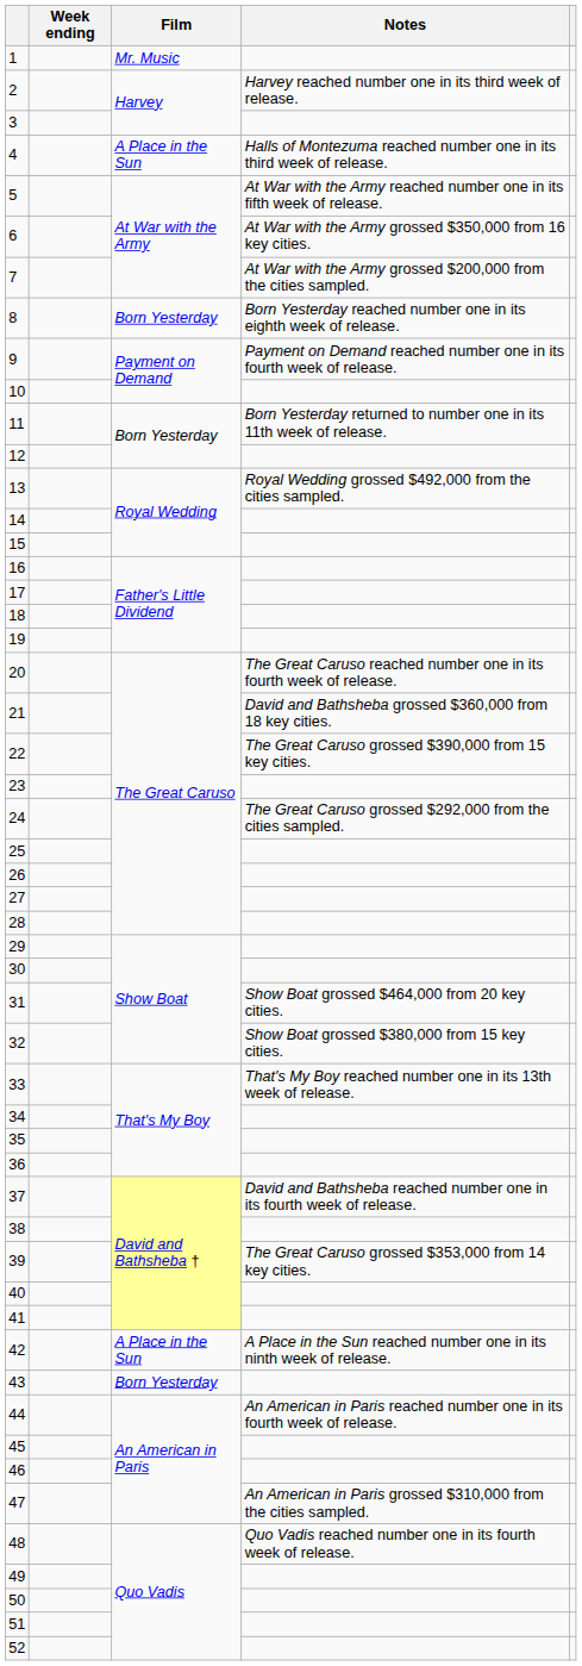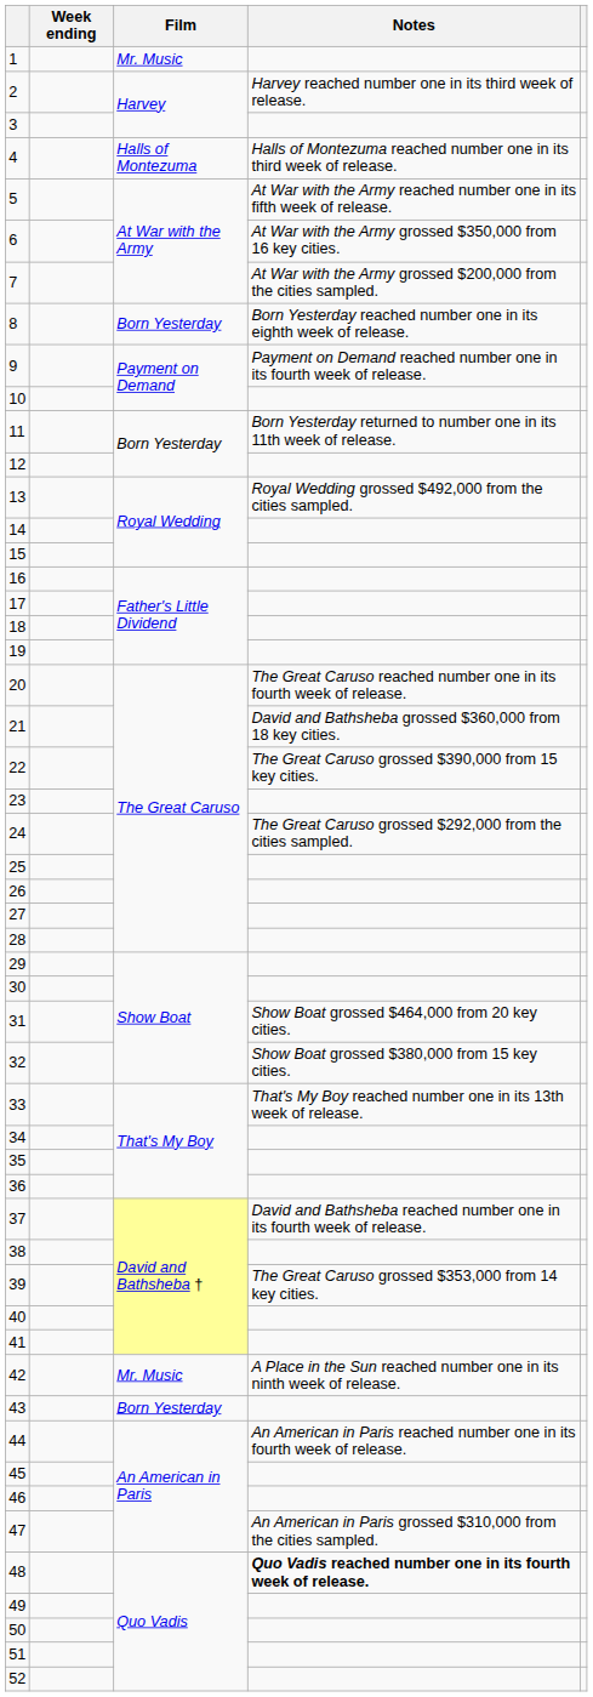 <table class="wikitable sortable">
 <tr>
 <th></th>
 <th>Week ending</th>
 <th>Film</th>
 <th>Notes</th>
 <th class="unsortable"></th>
 </tr>
 <tr>
 <td>1</td>
 <td></td>
 <td><em><a href='#'>Mr. Music</a></em></td>
 <td></td>
 <td></td>
 </tr>
 <tr>
 <td>2</td>
 <td></td>
 <td rowspan="2"><em><a href='#'>Harvey</a></em></td>
 <td><em>Harvey</em> reached number one in its third week of release.</td>
 <td></td>
 </tr>
 <tr>
 <td>3</td>
 <td></td>
 <td></td>
 <td></td>
 </tr>
 <tr>
 <td>4</td>
 <td></td>
-<td><em><a href='#'>A Place in the Sun</a></em></td>
+<td><em><a href='#'>Halls of Montezuma</a></em></td>
 <td><em>Halls of Montezuma</em> reached number one in its third week of release.</td>
 <td></td>
 </tr>
 <tr>
 <td>5</td>
 <td></td>
 <td rowspan="3"><em><a href='#'>At War with the Army</a></em></td>
 <td><em>At War with the Army</em> reached number one in its fifth week of release.</td>
 <td></td>
 </tr>
 <tr>
 <td>6</td>
 <td></td>
 <td><em>At War with the Army</em> grossed $350,000 from 16 key cities.</td>
 <td></td>
 </tr>
 <tr>
 <td>7</td>
 <td></td>
 <td><em>At War with the Army</em> grossed $200,000 from the cities sampled.</td>
 <td></td>
 </tr>
 <tr>
 <td>8</td>
 <td></td>
 <td><em><a href='#'>Born Yesterday</a></em></td>
 <td><em>Born Yesterday</em> reached number one in its eighth week of release.</td>
 <td></td>
 </tr>
 <tr>
 <td>9</td>
 <td></td>
 <td rowspan="2"><em><a href='#'>Payment on Demand</a></em></td>
 <td><em>Payment on Demand</em> reached number one in its fourth week of release.</td>
 <td></td>
 </tr>
 <tr>
 <td>10</td>
 <td></td>
 <td></td>
 <td></td>
 </tr>
 <tr>
 <td>11</td>
 <td></td>
 <td rowspan="2"><em>Born Yesterday</em></td>
 <td><em>Born Yesterday</em> returned to number one in its 11th week of release.</td>
 <td></td>
 </tr>
 <tr>
 <td>12</td>
 <td></td>
 <td></td>
 <td></td>
 </tr>
 <tr>
 <td>13</td>
 <td></td>
 <td rowspan="3"><em><a href='#'>Royal Wedding</a></em></td>
 <td><em>Royal Wedding</em> grossed $492,000 from the cities sampled.</td>
 <td></td>
 </tr>
 <tr>
 <td>14</td>
 <td></td>
 <td></td>
 <td></td>
 </tr>
 <tr>
 <td>15</td>
 <td></td>
 <td></td>
 <td></td>
 </tr>
 <tr>
 <td>16</td>
 <td></td>
 <td rowspan="4"><em><a href='#'>Father's Little Dividend</a></em></td>
 <td></td>
 <td></td>
 </tr>
 <tr>
 <td>17</td>
 <td></td>
 <td></td>
 <td></td>
 </tr>
 <tr>
 <td>18</td>
 <td></td>
 <td></td>
 <td></td>
 </tr>
 <tr>
 <td>19</td>
 <td></td>
 <td></td>
 <td></td>
 </tr>
 <tr>
 <td>20</td>
 <td></td>
 <td rowspan="9"><em><a href='#'>The Great Caruso</a></em></td>
 <td><em>The Great Caruso</em> reached number one in its fourth week of release.</td>
 <td></td>
 </tr>
 <tr>
 <td>21</td>
 <td></td>
 <td><em>David and Bathsheba</em> grossed $360,000 from 18 key cities.</td>
 <td></td>
 </tr>
 <tr>
 <td>22</td>
 <td></td>
 <td><em>The Great Caruso</em> grossed $390,000 from 15 key cities.</td>
 <td></td>
 </tr>
 <tr>
 <td>23</td>
 <td></td>
 <td></td>
 <td></td>
 </tr>
 <tr>
 <td>24</td>
 <td></td>
 <td><em>The Great Caruso</em> grossed $292,000 from the cities sampled.</td>
 <td></td>
 </tr>
 <tr>
 <td>25</td>
 <td></td>
 <td></td>
 <td></td>
 </tr>
 <tr>
 <td>26</td>
 <td></td>
 <td></td>
 <td></td>
 </tr>
 <tr>
 <td>27</td>
 <td></td>
 <td></td>
 <td></td>
 </tr>
 <tr>
 <td>28</td>
 <td></td>
 <td></td>
 <td></td>
 </tr>
 <tr>
 <td>29</td>
 <td></td>
 <td rowspan="4"><em><a href='#'>Show Boat</a></em></td>
 <td></td>
 <td></td>
 </tr>
 <tr>
 <td>30</td>
 <td></td>
 <td></td>
 <td></td>
 </tr>
 <tr>
 <td>31</td>
 <td></td>
 <td><em>Show Boat</em> grossed $464,000 from 20 key cities.</td>
 <td></td>
 </tr>
 <tr>
 <td>32</td>
 <td></td>
 <td><em>Show Boat</em> grossed $380,000 from 15 key cities.</td>
 <td></td>
 </tr>
 <tr>
 <td>33</td>
 <td></td>
 <td rowspan="4"><em><a href='#'>That's My Boy</a></em></td>
 <td><em>That's My Boy</em> reached number one in its 13th week of release.</td>
 <td></td>
 </tr>
 <tr>
 <td>34</td>
 <td></td>
 <td></td>
 <td></td>
 </tr>
 <tr>
 <td>35</td>
 <td></td>
 <td></td>
 <td></td>
 </tr>
 <tr>
 <td>36</td>
 <td></td>
 <td></td>
 <td></td>
 </tr>
 <tr>
 <td>37</td>
 <td></td>
 <td rowspan="5" style="background-color:#FFFF99"><em><a href='#'>David and Bathsheba</a></em> †</td>
 <td><em>David and Bathsheba</em> reached number one in its fourth week of release.</td>
 <td></td>
 </tr>
 <tr>
 <td>38</td>
 <td></td>
 <td></td>
 <td></td>
 </tr>
 <tr>
 <td>39</td>
 <td></td>
 <td><em>The Great Caruso</em> grossed $353,000 from 14 key cities.</td>
 <td></td>
 </tr>
 <tr>
 <td>40</td>
 <td></td>
 <td></td>
 <td></td>
 </tr>
 <tr>
 <td>41</td>
 <td></td>
 <td></td>
 <td></td>
 </tr>
 <tr>
 <td>42</td>
 <td></td>
-<td><em><a href='#'>A Place in the Sun</a></em></td>
+<td><em><a href='#'>Mr. Music</a></em></td>
 <td><em>A Place in the Sun</em> reached number one in its ninth week of release.</td>
 <td></td>
 </tr>
 <tr>
 <td>43</td>
 <td></td>
 <td><em><a href='#'>Born Yesterday</a></em></td>
 <td></td>
 <td></td>
 </tr>
 <tr>
 <td>44</td>
 <td></td>
 <td rowspan="4"><em><a href='#'>An American in Paris</a></em></td>
 <td><em>An American in Paris</em> reached number one in its fourth week of release.</td>
 <td></td>
 </tr>
 <tr>
 <td>45</td>
 <td></td>
 <td></td>
 <td></td>
 </tr>
 <tr>
 <td>46</td>
 <td></td>
 <td></td>
 <td></td>
 </tr>
 <tr>
 <td>47</td>
 <td></td>
 <td><em>An American in Paris</em> grossed $310,000 from the cities sampled.</td>
 <td></td>
 </tr>
 <tr>
 <td>48</td>
 <td></td>
 <td rowspan="5"><em><a href='#'>Quo Vadis</a></em></td>
-<td><em>Quo Vadis</em> reached number one in its fourth week of release.</td>
+<td><strong><em>Quo Vadis</em> reached number one in its fourth week of release.</strong></td>
 <td></td>
 </tr>
 <tr>
 <td>49</td>
 <td></td>
 <td></td>
 <td></td>
 </tr>
 <tr>
 <td>50</td>
 <td></td>
 <td></td>
 <td></td>
 </tr>
 <tr>
 <td>51</td>
 <td></td>
 <td></td>
 <td></td>
 </tr>
 <tr>
 <td>52</td>
 <td></td>
 <td></td>
 <td></td>
 </tr>
 </table>
